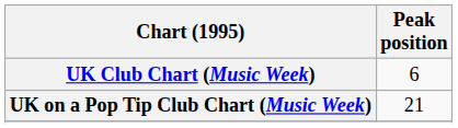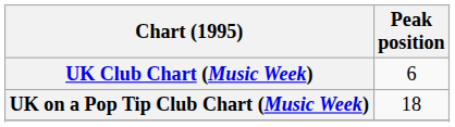 <table class="wikitable sortable plainrowheaders" style="text-align:center">
 <tr>
 <th>Chart (1995)</th>
 <th>Peak<br>position</th>
 </tr>
 <tr>
 <th scope="row"><a href='#'>UK Club Chart</a> (<em><a href='#'>Music Week</a></em>)</th>
 <td style="text-align:center;">6</td>
 </tr>
 <tr>
 <th scope="row">UK on a Pop Tip Club Chart (<em><a href='#'>Music Week</a></em>)</th>
-<td style="text-align:center;">21</td>
+<td style="text-align:center;">18</td>
 </tr>
 <tr>
 </tr>
 <tr>
 </tr>
 <tr>
 </tr>
 <tr>
 </tr>
 </table>
